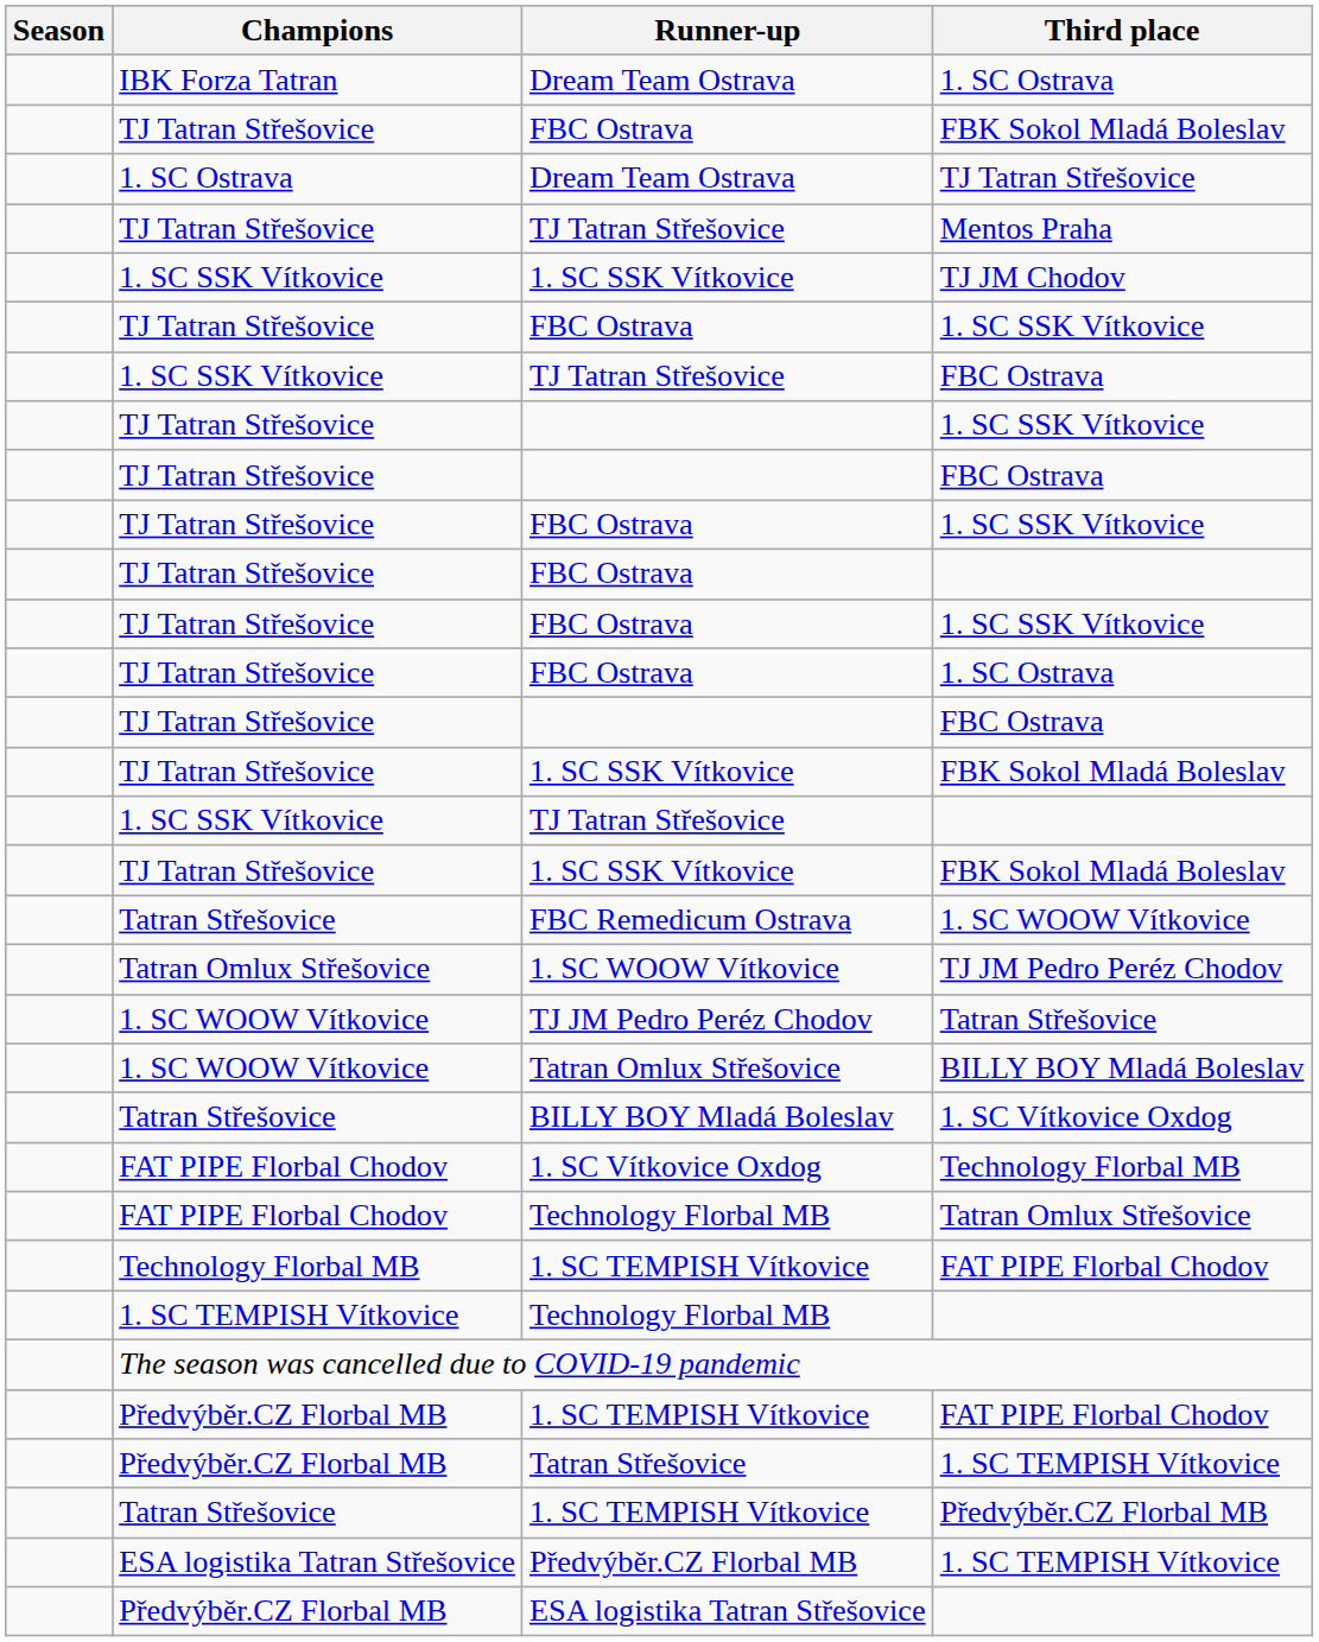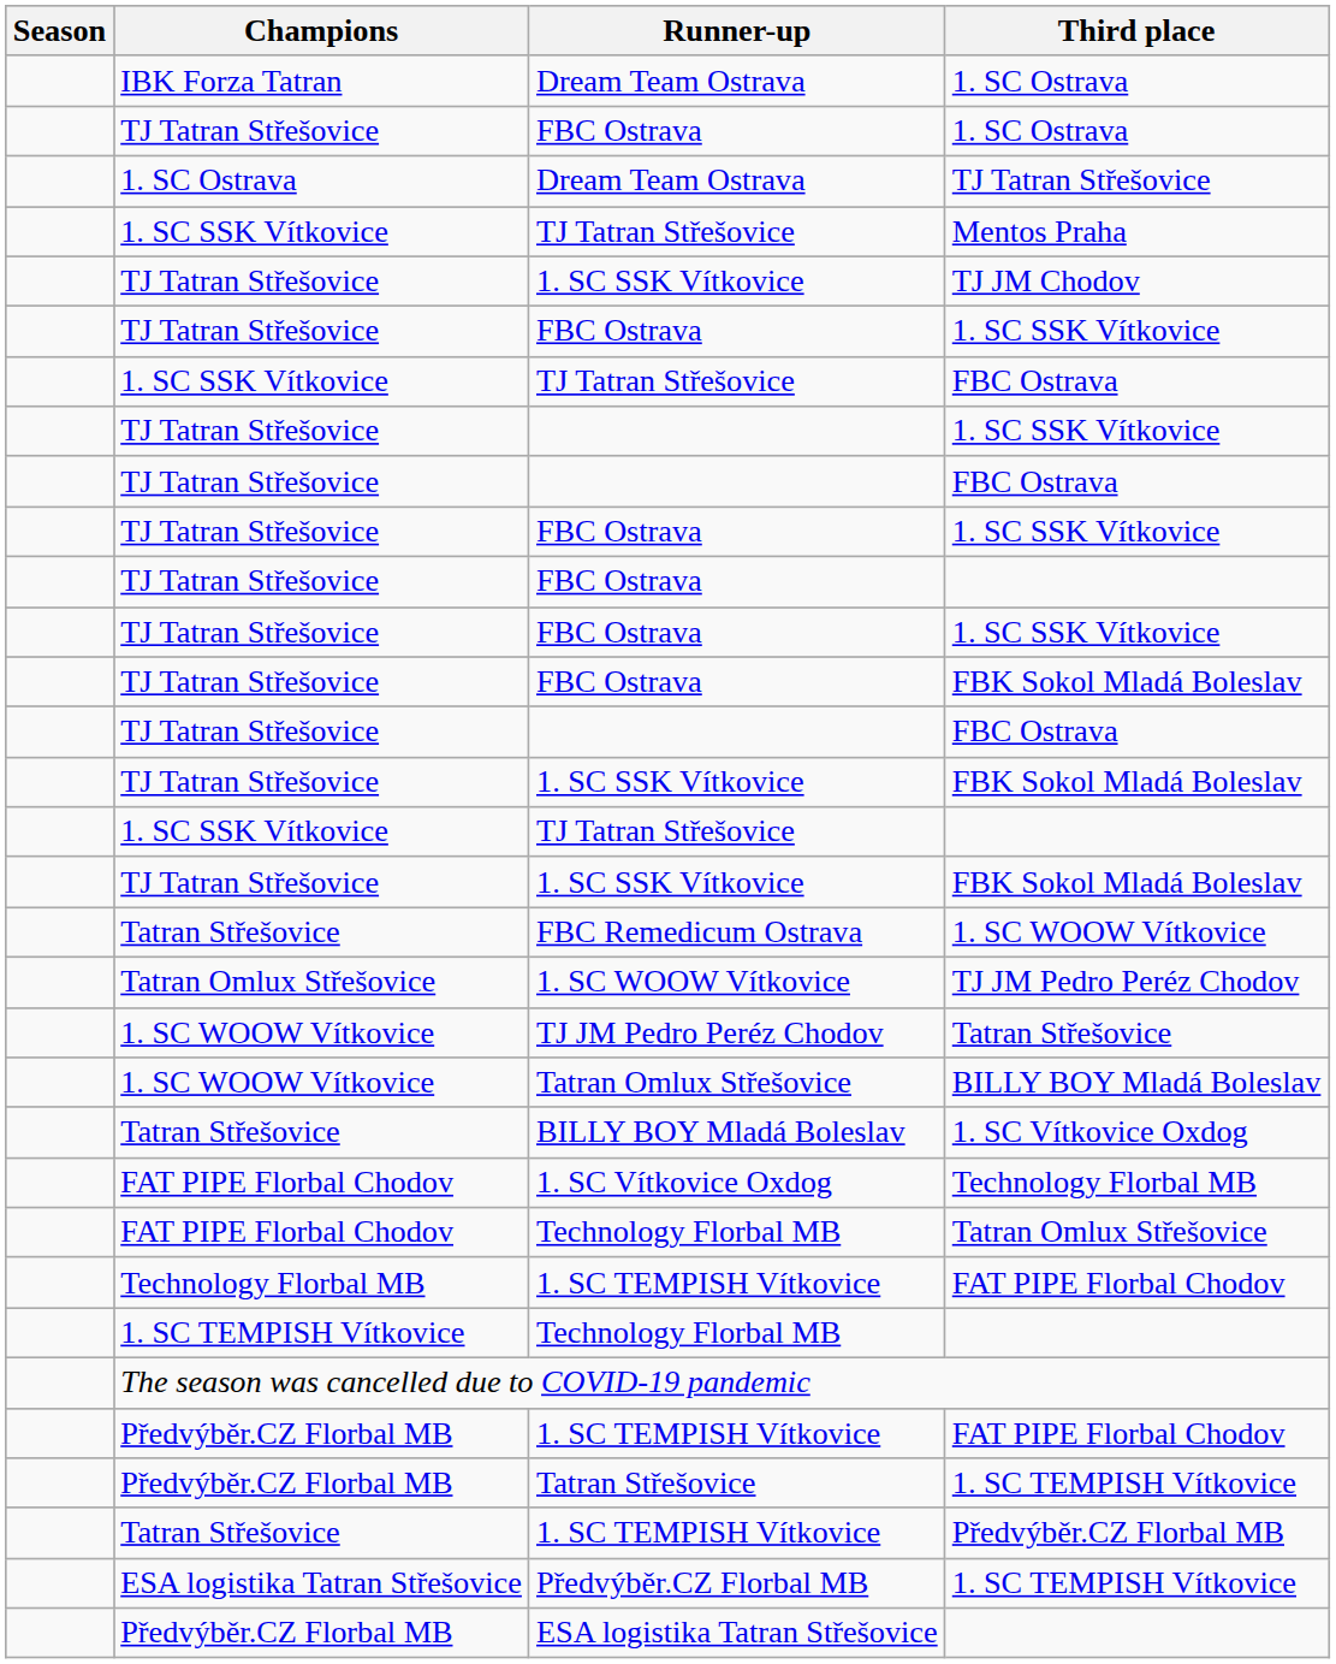 <table - class="wikitable">
 <tr>
 <th>Season</th>
 <th>Champions</th>
 <th>Runner-up</th>
 <th>Third place</th>
 </tr>
 <tr>
 <td align="center"></td>
 <td><a href='#'>IBK Forza Tatran</a></td>
 <td><a href='#'>Dream Team Ostrava</a></td>
 <td><a href='#'>1. SC Ostrava</a></td>
 </tr>
 <tr>
 <td align="center"></td>
 <td><a href='#'>TJ Tatran Střešovice</a></td>
 <td><a href='#'>FBC Ostrava</a></td>
-<td><a href='#'>FBK Sokol Mladá Boleslav</a></td>
+<td><a href='#'>1. SC Ostrava</a></td>
 </tr>
 <tr>
 <td align="center"></td>
 <td><a href='#'>1. SC Ostrava</a></td>
 <td><a href='#'>Dream Team Ostrava</a></td>
 <td><a href='#'>TJ Tatran Střešovice</a></td>
 </tr>
 <tr>
 <td align="center"></td>
-<td><a href='#'>TJ Tatran Střešovice</a></td>
+<td><a href='#'>1. SC SSK Vítkovice</a></td>
 <td><a href='#'>TJ Tatran Střešovice</a></td>
 <td><a href='#'>Mentos Praha</a></td>
 </tr>
 <tr>
 <td align="center"></td>
-<td><a href='#'>1. SC SSK Vítkovice</a></td>
+<td><a href='#'>TJ Tatran Střešovice</a></td>
 <td><a href='#'>1. SC SSK Vítkovice</a></td>
 <td><a href='#'>TJ JM Chodov</a></td>
 </tr>
 <tr>
 <td align="center"></td>
 <td><a href='#'>TJ Tatran Střešovice</a></td>
 <td><a href='#'>FBC Ostrava</a></td>
 <td><a href='#'>1. SC SSK Vítkovice</a></td>
 </tr>
 <tr>
 <td align="center"></td>
 <td><a href='#'>1. SC SSK Vítkovice</a></td>
 <td><a href='#'>TJ Tatran Střešovice</a></td>
 <td><a href='#'>FBC Ostrava</a></td>
 </tr>
 <tr>
 <td align="center"></td>
 <td><a href='#'>TJ Tatran Střešovice</a></td>
 <td></td>
 <td><a href='#'>1. SC SSK Vítkovice</a></td>
 </tr>
 <tr>
 <td align="center"></td>
 <td><a href='#'>TJ Tatran Střešovice</a></td>
 <td></td>
 <td><a href='#'>FBC Ostrava</a></td>
 </tr>
 <tr>
 <td align="center"></td>
 <td><a href='#'>TJ Tatran Střešovice</a></td>
 <td><a href='#'>FBC Ostrava</a></td>
 <td><a href='#'>1. SC SSK Vítkovice</a></td>
 </tr>
 <tr>
 <td align="center"></td>
 <td><a href='#'>TJ Tatran Střešovice</a></td>
 <td><a href='#'>FBC Ostrava</a></td>
 <td></td>
 </tr>
 <tr>
 <td align="center"></td>
 <td><a href='#'>TJ Tatran Střešovice</a></td>
 <td><a href='#'>FBC Ostrava</a></td>
 <td><a href='#'>1. SC SSK Vítkovice</a></td>
 </tr>
 <tr>
 <td align="center"></td>
 <td><a href='#'>TJ Tatran Střešovice</a></td>
 <td><a href='#'>FBC Ostrava</a></td>
-<td><a href='#'>1. SC Ostrava</a></td>
+<td><a href='#'>FBK Sokol Mladá Boleslav</a></td>
 </tr>
 <tr>
 <td align="center"></td>
 <td><a href='#'>TJ Tatran Střešovice</a></td>
 <td></td>
 <td><a href='#'>FBC Ostrava</a></td>
 </tr>
 <tr>
 <td align="center"></td>
 <td><a href='#'>TJ Tatran Střešovice</a></td>
 <td><a href='#'>1. SC SSK Vítkovice</a></td>
 <td><a href='#'>FBK Sokol Mladá Boleslav</a></td>
 </tr>
 <tr>
 <td align="center"></td>
 <td><a href='#'>1. SC SSK Vítkovice</a></td>
 <td><a href='#'>TJ Tatran Střešovice</a></td>
 <td></td>
 </tr>
 <tr>
 <td align="center"></td>
 <td><a href='#'>TJ Tatran Střešovice</a></td>
 <td><a href='#'>1. SC SSK Vítkovice</a></td>
 <td><a href='#'>FBK Sokol Mladá Boleslav</a></td>
 </tr>
 <tr>
 <td align="center"></td>
 <td><a href='#'>Tatran Střešovice</a></td>
 <td><a href='#'>FBC Remedicum Ostrava</a></td>
 <td><a href='#'>1. SC WOOW Vítkovice</a></td>
 </tr>
 <tr>
 <td align="center"></td>
 <td><a href='#'>Tatran Omlux Střešovice</a></td>
 <td><a href='#'>1. SC WOOW Vítkovice</a></td>
 <td><a href='#'>TJ JM Pedro Peréz Chodov</a></td>
 </tr>
 <tr>
 <td align="center"></td>
 <td><a href='#'>1. SC WOOW Vítkovice</a></td>
 <td><a href='#'>TJ JM Pedro Peréz Chodov</a></td>
 <td><a href='#'>Tatran Střešovice</a></td>
 </tr>
 <tr>
 <td align="center"></td>
 <td><a href='#'>1. SC WOOW Vítkovice</a></td>
 <td><a href='#'>Tatran Omlux Střešovice</a></td>
 <td><a href='#'>BILLY BOY Mladá Boleslav</a></td>
 </tr>
 <tr>
 <td align="center"></td>
 <td><a href='#'>Tatran Střešovice</a></td>
 <td><a href='#'>BILLY BOY Mladá Boleslav</a></td>
 <td><a href='#'>1. SC Vítkovice Oxdog</a></td>
 </tr>
 <tr>
 <td align="center"></td>
 <td><a href='#'>FAT PIPE Florbal Chodov</a></td>
 <td><a href='#'>1. SC Vítkovice Oxdog</a></td>
 <td><a href='#'>Technology Florbal MB</a></td>
 </tr>
 <tr>
 <td align="center"></td>
 <td><a href='#'>FAT PIPE Florbal Chodov</a></td>
 <td><a href='#'>Technology Florbal MB</a></td>
 <td><a href='#'>Tatran Omlux Střešovice</a></td>
 </tr>
 <tr>
 <td align="center"></td>
 <td><a href='#'>Technology Florbal MB</a></td>
 <td><a href='#'>1. SC TEMPISH Vítkovice</a></td>
 <td><a href='#'>FAT PIPE Florbal Chodov</a></td>
 </tr>
 <tr>
 <td align="center"></td>
 <td><a href='#'>1. SC TEMPISH Vítkovice</a></td>
 <td><a href='#'>Technology Florbal MB</a></td>
 <td></td>
 </tr>
 <tr>
 <td align="center"></td>
 <td colspan=3><em>The season was cancelled due to <a href='#'>COVID-19 pandemic</a></em></td>
 </tr>
 <tr>
 <td align="center"></td>
 <td><a href='#'>Předvýběr.CZ Florbal MB</a></td>
 <td><a href='#'>1. SC TEMPISH Vítkovice</a></td>
 <td><a href='#'>FAT PIPE Florbal Chodov</a></td>
 </tr>
 <tr>
 <td align="center"></td>
 <td><a href='#'>Předvýběr.CZ Florbal MB</a></td>
 <td><a href='#'>Tatran Střešovice</a></td>
 <td><a href='#'>1. SC TEMPISH Vítkovice</a></td>
 </tr>
 <tr>
 <td align="center"></td>
 <td><a href='#'>Tatran Střešovice</a></td>
 <td><a href='#'>1. SC TEMPISH Vítkovice</a></td>
 <td><a href='#'>Předvýběr.CZ Florbal MB</a></td>
 </tr>
 <tr>
 <td align="center"></td>
 <td><a href='#'>ESA logistika Tatran Střešovice</a></td>
 <td><a href='#'>Předvýběr.CZ Florbal MB</a></td>
 <td><a href='#'>1. SC TEMPISH Vítkovice</a></td>
 </tr>
 <tr>
 <td align="center"></td>
 <td><a href='#'>Předvýběr.CZ Florbal MB</a></td>
 <td><a href='#'>ESA logistika Tatran Střešovice</a></td>
 <td></td>
 </tr>
 </table>
